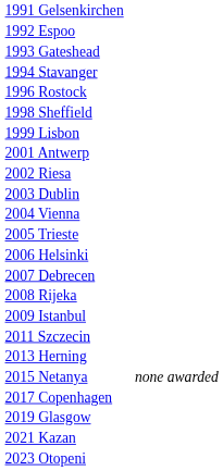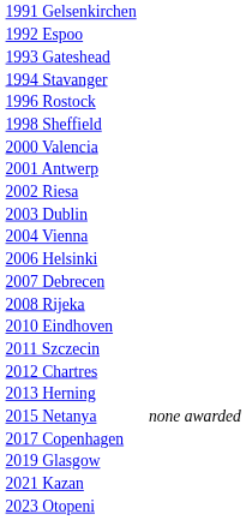 <table>
 <tr>
 <td><a href='#'>1991 Gelsenkirchen</a></td>
 <td></td>
 <td></td>
 <td></td>
 </tr>
 <tr>
 <td><a href='#'>1992 Espoo</a></td>
 <td></td>
 <td></td>
 <td></td>
 </tr>
 <tr>
 <td><a href='#'>1993 Gateshead</a></td>
 <td></td>
 <td></td>
 <td></td>
 </tr>
 <tr>
 <td><a href='#'>1994 Stavanger</a></td>
 <td></td>
 <td></td>
 <td></td>
 </tr>
 <tr>
 <td><a href='#'>1996 Rostock</a></td>
 <td></td>
 <td></td>
 <td></td>
 </tr>
 <tr>
 <td><a href='#'>1998 Sheffield</a></td>
 <td></td>
 <td></td>
 <td></td>
 </tr>
 <tr>
-<td><a href='#'>1999 Lisbon</a></td>
+<td><a href='#'>2000 Valencia</a></td>
 <td></td>
 <td></td>
 <td></td>
 </tr>
 <tr>
 <td><a href='#'>2001 Antwerp</a></td>
 <td></td>
 <td></td>
 <td></td>
 </tr>
 <tr>
 <td><a href='#'>2002 Riesa</a></td>
 <td></td>
 <td></td>
 <td></td>
 </tr>
 <tr>
 <td><a href='#'>2003 Dublin</a></td>
 <td></td>
 <td></td>
 <td></td>
 </tr>
 <tr>
 <td><a href='#'>2004 Vienna</a></td>
 <td></td>
 <td></td>
 <td></td>
 </tr>
 <tr>
-<td><a href='#'>2005 Trieste</a></td>
-<td></td>
-<td></td>
-<td></td>
-</tr>
-<tr>
 <td><a href='#'>2006 Helsinki</a></td>
 <td></td>
 <td></td>
 <td></td>
 </tr>
 <tr>
 <td><a href='#'>2007 Debrecen</a></td>
 <td></td>
 <td></td>
 <td></td>
 </tr>
 <tr>
 <td><a href='#'>2008 Rijeka</a></td>
 <td></td>
 <td></td>
 <td></td>
 </tr>
 <tr>
-<td><a href='#'>2009 Istanbul</a></td>
+<td><a href='#'>2010 Eindhoven</a></td>
 <td></td>
 <td></td>
 <td></td>
 </tr>
 <tr>
 <td><a href='#'>2011 Szczecin</a></td>
+<td></td>
+<td></td>
+<td></td>
+</tr>
+<tr>
+<td><a href='#'>2012 Chartres</a></td>
 <td></td>
 <td></td>
 <td></td>
 </tr>
 <tr>
 <td><a href='#'>2013 Herning</a></td>
 <td></td>
 <td></td>
 <td></td>
 </tr>
 <tr>
 <td rowspan=2><a href='#'>2015 Netanya</a></td>
 <td rowspan=2></td>
 <td></td>
 <td rowspan=2><em>none awarded</em></td>
 </tr>
 <tr>
 <td></td>
 </tr>
 <tr>
 <td><a href='#'>2017 Copenhagen</a></td>
 <td></td>
 <td></td>
 <td></td>
 </tr>
 <tr>
 <td><a href='#'>2019 Glasgow</a></td>
 <td></td>
 <td></td>
 <td></td>
 </tr>
 <tr>
 <td><a href='#'>2021 Kazan</a></td>
 <td></td>
 <td></td>
 <td></td>
 </tr>
 <tr>
 <td rowspan=2><a href='#'>2023 Otopeni</a></td>
 <td rowspan=2></td>
 <td rowspan=2></td>
 <td></td>
 </tr>
 <tr>
 <td></td>
 </tr>
 </table>
